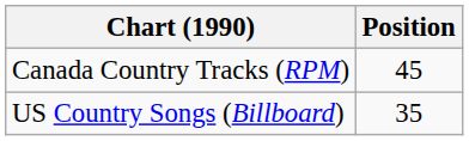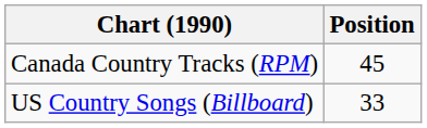 <table class="wikitable sortable">
 <tr>
 <th scope="col">Chart (1990)</th>
 <th scope="col">Position</th>
 </tr>
 <tr>
 <td>Canada Country Tracks (<em><a href='#'>RPM</a></em>)</td>
 <td align="center">45</td>
 </tr>
 <tr>
 <td>US <a href='#'>Country Songs</a> (<em><a href='#'>Billboard</a></em>)</td>
-<td align="center">35</td>
+<td align="center">33</td>
 </tr>
 </table>
